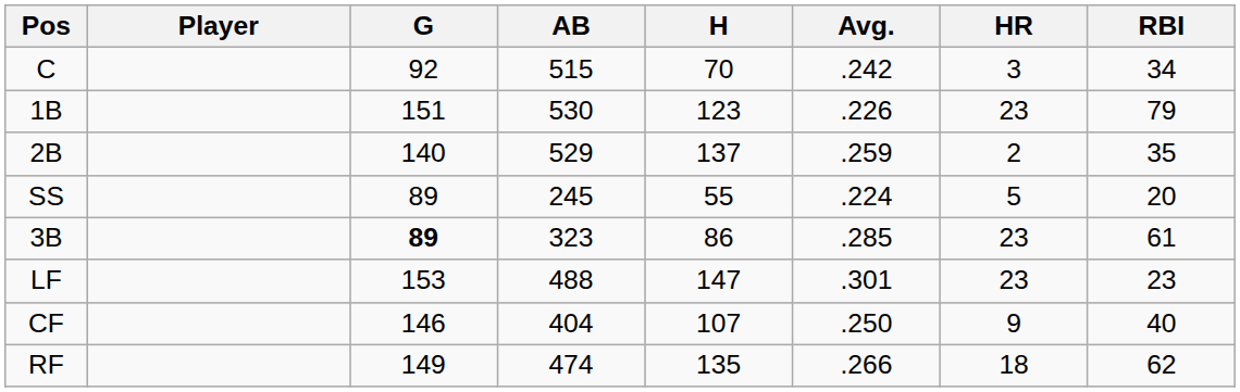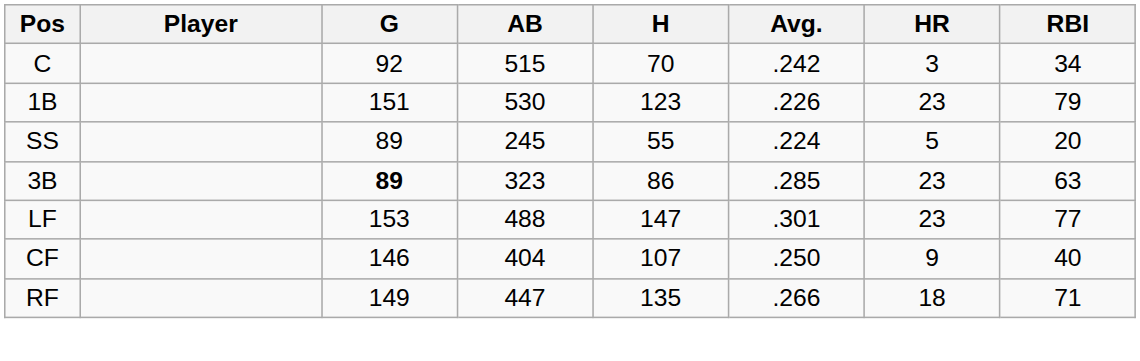 <table class="wikitable sortable">
 <tr>
 <th bgcolor="#DDDDFF" width="5%">Pos</th>
 <th bgcolor="#DDDDFF" width="16%">Player</th>
 <th bgcolor="#DDDDFF" width="9%">G</th>
 <th bgcolor="#DDDDFF" width="9%">AB</th>
 <th bgcolor="#DDDDFF" width="9%">H</th>
 <th bgcolor="#DDDDFF" width="9%">Avg.</th>
 <th bgcolor="#DDDDFF" width="9%">HR</th>
 <th bgcolor="#DDDDFF" width="9%">RBI</th>
 </tr>
 <tr align="center">
 <td>C</td>
 <td></td>
 <td>92</td>
 <td>515</td>
 <td>70</td>
 <td>.242</td>
 <td>3</td>
 <td>34</td>
 </tr>
 <tr align="center">
 <td>1B</td>
 <td></td>
 <td>151</td>
 <td>530</td>
 <td>123</td>
 <td>.226</td>
 <td>23</td>
 <td>79</td>
 </tr>
 <tr align="center">
-<td>2B</td>
-<td></td>
-<td>140</td>
-<td>529</td>
-<td>137</td>
-<td>.259</td>
-<td>2</td>
-<td>35</td>
-</tr>
-<tr align="center">
 <td>SS</td>
 <td></td>
 <td>89</td>
 <td>245</td>
 <td>55</td>
 <td>.224</td>
 <td>5</td>
 <td>20</td>
 </tr>
 <tr align="center">
 <td>3B</td>
 <td></td>
 <td><strong>89</strong></td>
 <td>323</td>
 <td>86</td>
 <td>.285</td>
 <td>23</td>
-<td>61</td>
+<td>63</td>
 </tr>
 <tr align="center">
 <td>LF</td>
 <td></td>
 <td>153</td>
 <td>488</td>
 <td>147</td>
 <td>.301</td>
 <td>23</td>
-<td>23</td>
+<td>77</td>
 </tr>
 <tr align="center">
 <td>CF</td>
 <td></td>
 <td>146</td>
 <td>404</td>
 <td>107</td>
 <td>.250</td>
 <td>9</td>
 <td>40</td>
 </tr>
 <tr align="center">
 <td>RF</td>
 <td></td>
 <td>149</td>
-<td>474</td>
+<td>447</td>
 <td>135</td>
 <td>.266</td>
 <td>18</td>
-<td>62</td>
+<td>71</td>
 </tr>
 </table>
